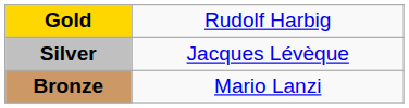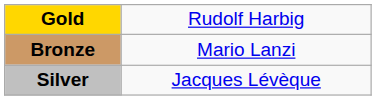 <table class="wikitable" style="text-align:center; " width="35%">
 <tr>
 <td bgcolor="gold"><strong>Gold</strong></td>
 <td><a href='#'>Rudolf Harbig</a><br>  <small><em></em></small></td>
 </tr>
 <tr>
+<td bgcolor="CC9966"><strong>Bronze</strong></td>
+<td><a href='#'>Mario Lanzi</a><br>  <small><em></em></small></td>
+</tr>
+<tr>
 <td bgcolor="silver"><strong>Silver</strong></td>
 <td><a href='#'>Jacques Lévèque</a><br>  <small><em></em></small></td>
 </tr>
-<tr>
-<td bgcolor="CC9966"><strong>Bronze</strong></td>
-<td><a href='#'>Mario Lanzi</a><br>  <small><em></em></small></td>
-</tr>
 </table>
